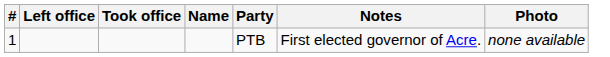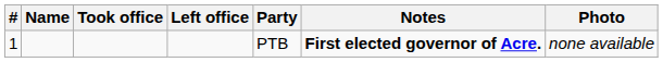 <table class="wikitable sortable">
 <tr>
 <th>#</th>
+<th>Name</th>
+<th>Took office</th>
 <th>Left office</th>
-<th>Took office</th>
-<th>Name</th>
 <th>Party</th>
 <th class="unsortable">Notes</th>
 <th class="unsortable">Photo</th>
 </tr>
 <tr>
 <td>1</td>
+<td></td>
 <td> </td>
 <td> </td>
-<td></td>
 <td>PTB </td>
-<td>First elected governor of <a href='#'>Acre</a>.</td>
+<td><strong>First elected governor of <a href='#'>Acre</a>.</strong></td>
 <td><em>none available</em></td>
 </tr>
 </table>
